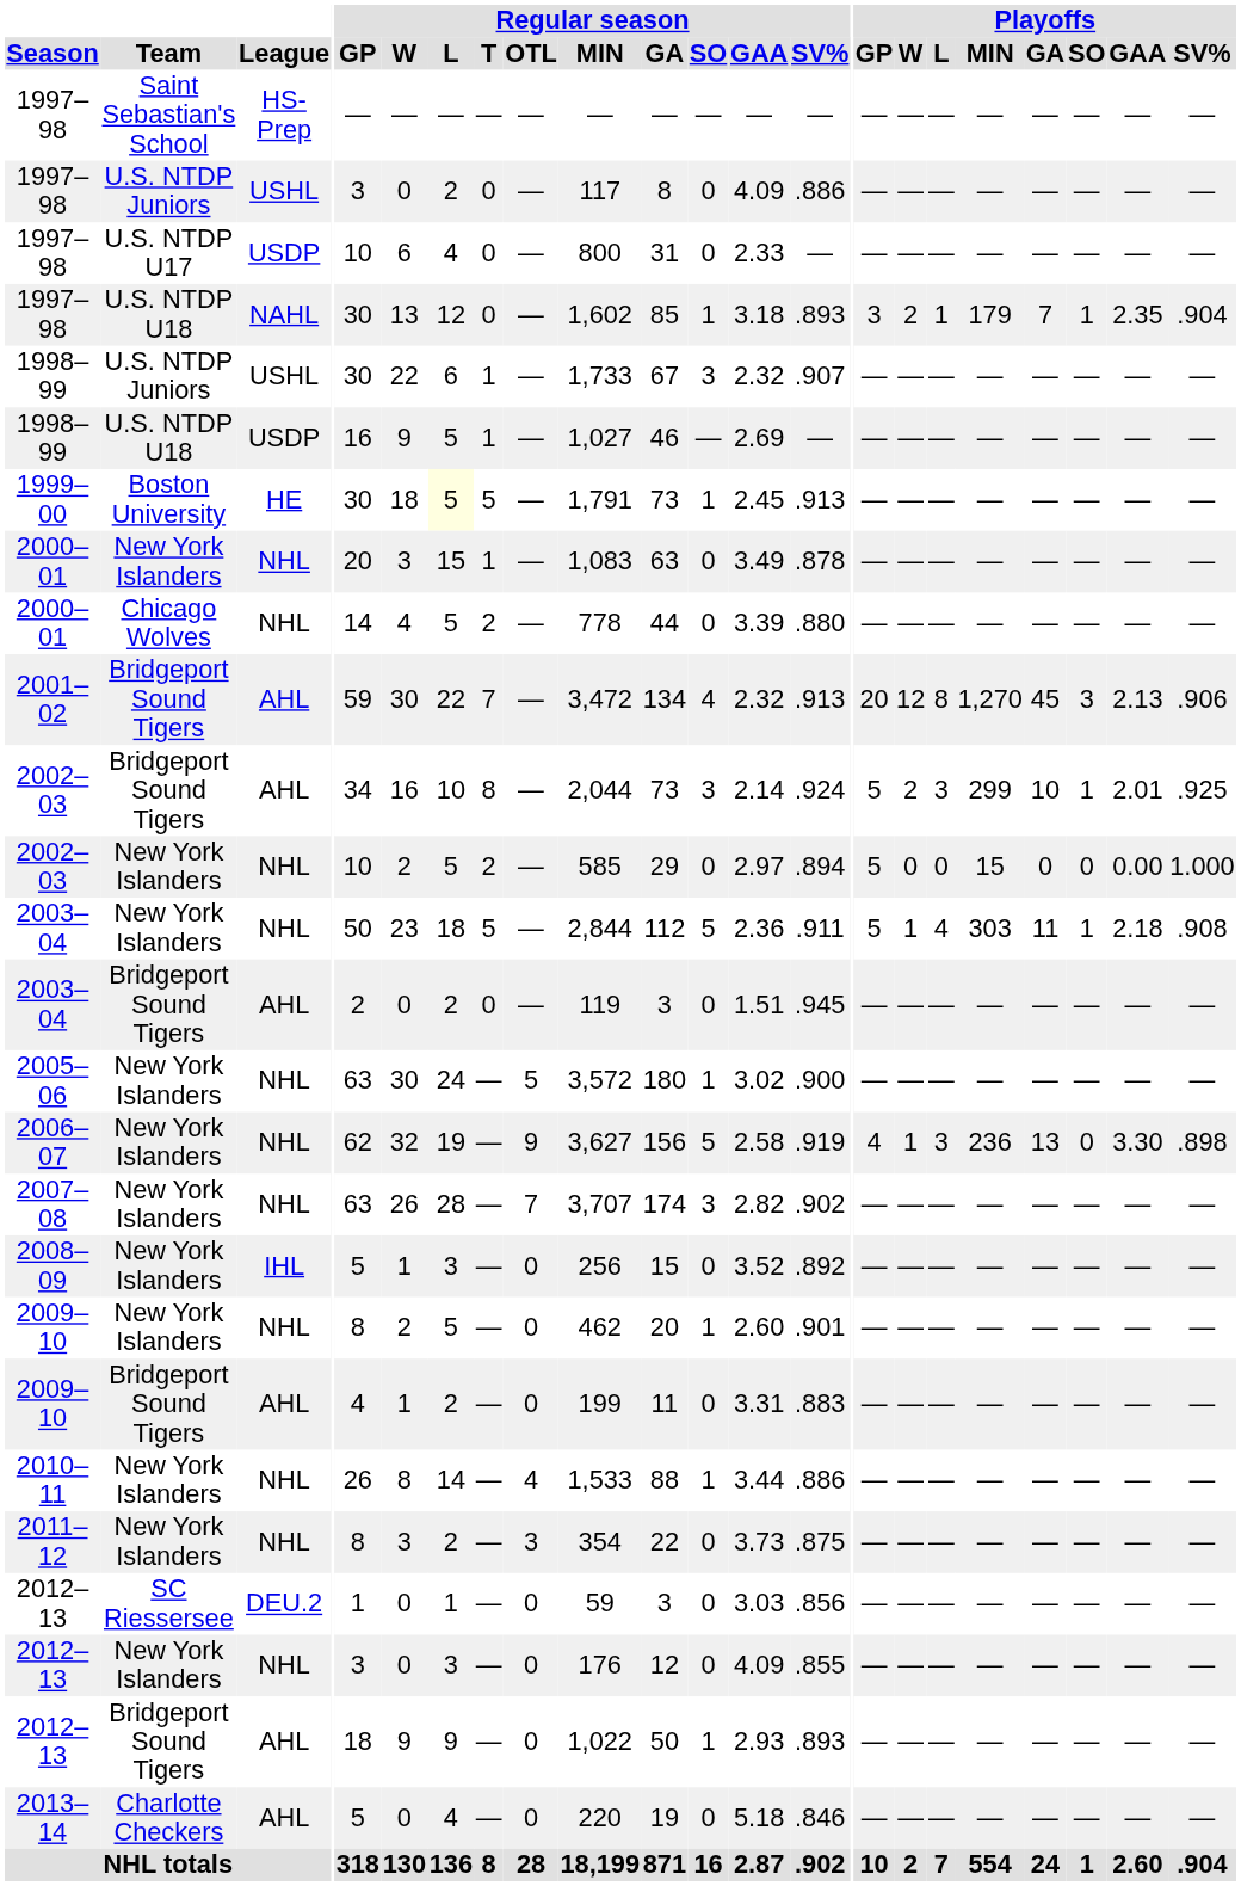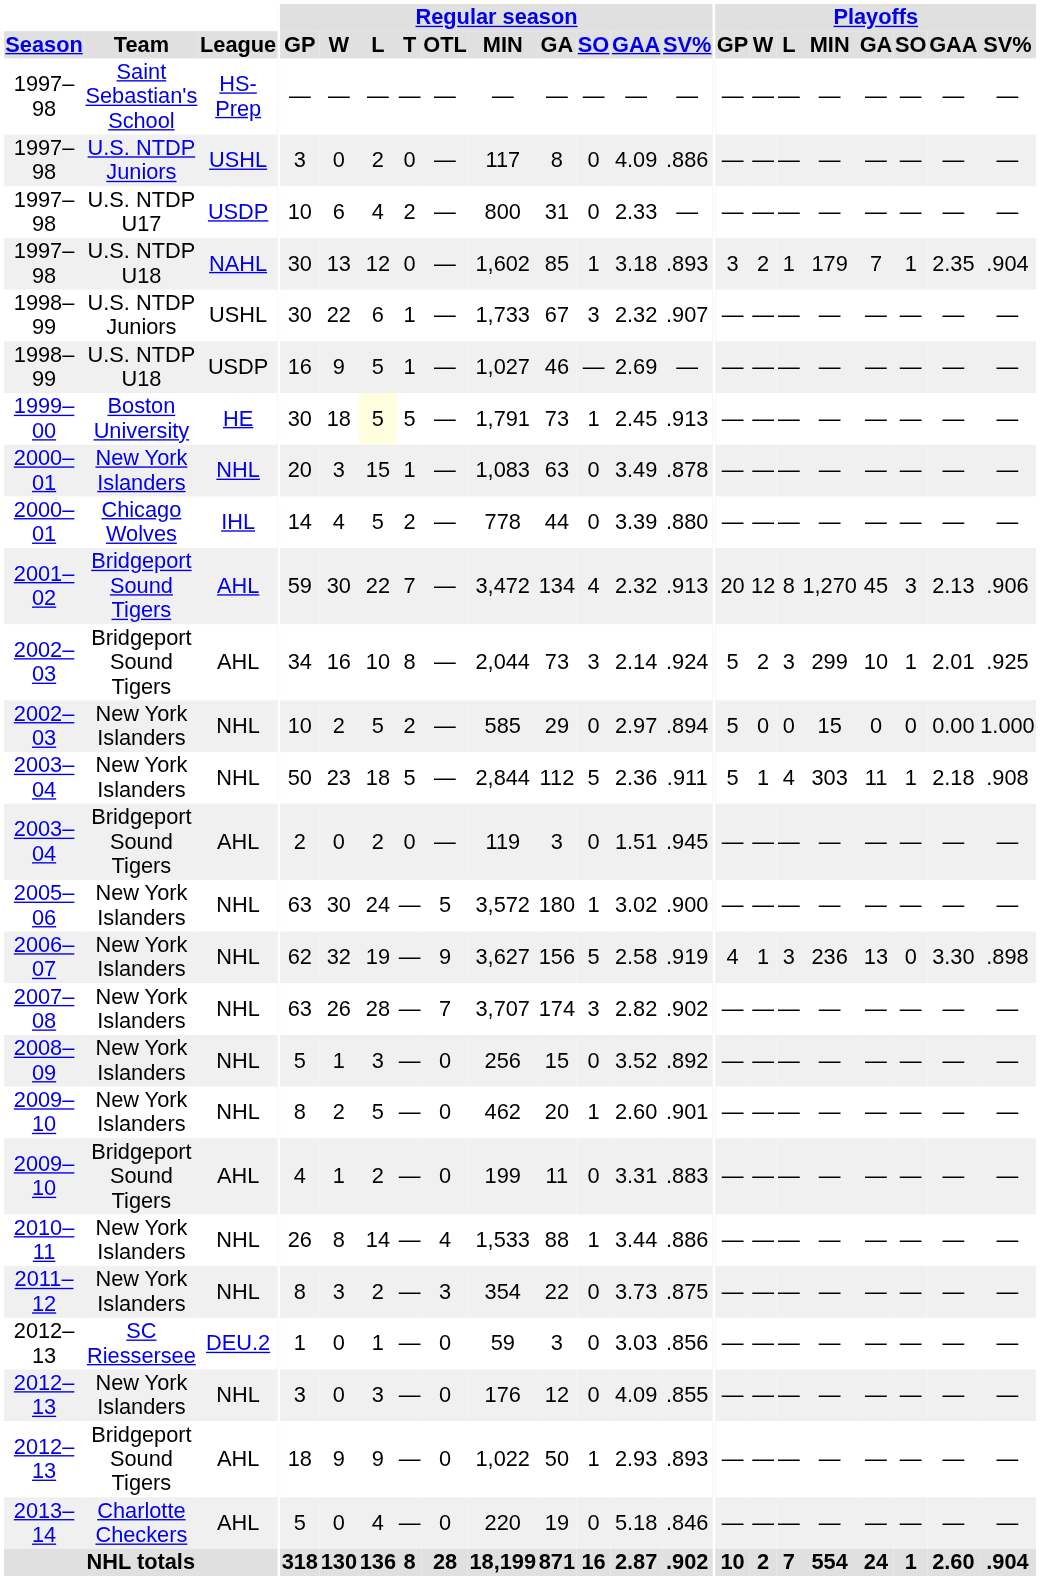 <table border="0" cellpadding="1" cellspacing="0" style="width:75%; text-align:center;">
 <tr bgcolor="#e0e0e0">
 <th colspan="3" bgcolor="#ffffff"></th>
 <th rowspan="99" bgcolor="#ffffff"></th>
 <th colspan="10" bgcolor="#e0e0e0"><a href='#'>Regular season</a></th>
 <th rowspan="99" bgcolor="#ffffff"></th>
 <th colspan="8" bgcolor="#e0e0e0"><a href='#'>Playoffs</a></th>
 </tr>
 <tr bgcolor="#e0e0e0">
 <th><a href='#'>Season</a></th>
 <th>Team</th>
 <th>League</th>
 <th>GP</th>
 <th>W</th>
 <th>L</th>
 <th>T</th>
 <th>OTL</th>
 <th>MIN</th>
 <th>GA</th>
 <th><a href='#'>SO</a></th>
 <th><a href='#'>GAA</a></th>
 <th><a href='#'>SV%</a></th>
 <th>GP</th>
 <th>W</th>
 <th>L</th>
 <th>MIN</th>
 <th>GA</th>
 <th>SO</th>
 <th>GAA</th>
 <th>SV%</th>
 </tr>
 <tr>
 <td>1997–98</td>
 <td><a href='#'>Saint Sebastian's School</a></td>
 <td><a href='#'>HS-Prep</a></td>
 <td>—</td>
 <td>—</td>
 <td>—</td>
 <td>—</td>
 <td>—</td>
 <td>—</td>
 <td>—</td>
 <td>—</td>
 <td>—</td>
 <td>—</td>
 <td>—</td>
 <td>—</td>
 <td>—</td>
 <td>—</td>
 <td>—</td>
 <td>—</td>
 <td>—</td>
 <td>—</td>
 </tr>
 <tr bgcolor="#f0f0f0">
 <td>1997–98</td>
 <td><a href='#'>U.S. NTDP Juniors</a></td>
 <td><a href='#'>USHL</a></td>
 <td>3</td>
 <td>0</td>
 <td>2</td>
 <td>0</td>
 <td>—</td>
 <td>117</td>
 <td>8</td>
 <td>0</td>
 <td>4.09</td>
 <td>.886</td>
 <td>—</td>
 <td>—</td>
 <td>—</td>
 <td>—</td>
 <td>—</td>
 <td>—</td>
 <td>—</td>
 <td>—</td>
 </tr>
 <tr>
 <td>1997–98</td>
 <td>U.S. NTDP U17</td>
 <td><a href='#'>USDP</a></td>
 <td>10</td>
 <td>6</td>
 <td>4</td>
-<td>0</td>
+<td>2</td>
 <td>—</td>
 <td>800</td>
 <td>31</td>
 <td>0</td>
 <td>2.33</td>
 <td>—</td>
 <td>—</td>
 <td>—</td>
 <td>—</td>
 <td>—</td>
 <td>—</td>
 <td>—</td>
 <td>—</td>
 <td>—</td>
 </tr>
 <tr bgcolor="#f0f0f0">
 <td>1997–98</td>
 <td>U.S. NTDP U18</td>
 <td><a href='#'>NAHL</a></td>
 <td>30</td>
 <td>13</td>
 <td>12</td>
 <td>0</td>
 <td>—</td>
 <td>1,602</td>
 <td>85</td>
 <td>1</td>
 <td>3.18</td>
 <td>.893</td>
 <td>3</td>
 <td>2</td>
 <td>1</td>
 <td>179</td>
 <td>7</td>
 <td>1</td>
 <td>2.35</td>
 <td>.904</td>
 </tr>
 <tr>
 <td 1998–99 USHL season>1998–99</td>
 <td>U.S. NTDP Juniors</td>
 <td>USHL</td>
 <td>30</td>
 <td>22</td>
 <td>6</td>
 <td>1</td>
 <td>—</td>
 <td>1,733</td>
 <td>67</td>
 <td>3</td>
 <td>2.32</td>
 <td>.907</td>
 <td>—</td>
 <td>—</td>
 <td>—</td>
 <td>—</td>
 <td>—</td>
 <td>—</td>
 <td>—</td>
 <td>—</td>
 </tr>
 <tr bgcolor="#f0f0f0">
 <td>1998–99</td>
 <td>U.S. NTDP U18</td>
 <td>USDP</td>
 <td>16</td>
 <td>9</td>
 <td>5</td>
 <td>1</td>
 <td>—</td>
 <td>1,027</td>
 <td>46</td>
 <td>—</td>
 <td>2.69</td>
 <td>—</td>
 <td>—</td>
 <td>—</td>
 <td>—</td>
 <td>—</td>
 <td>—</td>
 <td>—</td>
 <td>—</td>
 <td>—</td>
 </tr>
 <tr>
 <td><a href='#'>1999–00</a></td>
 <td><a href='#'>Boston University</a></td>
 <td><a href='#'>HE</a></td>
 <td>30</td>
 <td>18</td>
 <td style="background: lightyellow;">5</td>
 <td>5</td>
 <td>—</td>
 <td>1,791</td>
 <td>73</td>
 <td>1</td>
 <td>2.45</td>
 <td>.913</td>
 <td>—</td>
 <td>—</td>
 <td>—</td>
 <td>—</td>
 <td>—</td>
 <td>—</td>
 <td>—</td>
 <td>—</td>
 </tr>
 <tr bgcolor="#f0f0f0">
 <td><a href='#'>2000–01</a></td>
 <td><a href='#'>New York Islanders</a></td>
 <td><a href='#'>NHL</a></td>
 <td>20</td>
 <td>3</td>
 <td>15</td>
 <td>1</td>
 <td>—</td>
 <td>1,083</td>
 <td>63</td>
 <td>0</td>
 <td>3.49</td>
 <td>.878</td>
 <td>—</td>
 <td>—</td>
 <td>—</td>
 <td>—</td>
 <td>—</td>
 <td>—</td>
 <td>—</td>
 <td>—</td>
 </tr>
 <tr>
 <td><a href='#'>2000–01</a></td>
 <td><a href='#'>Chicago Wolves</a></td>
-<td>NHL</td>
+<td><a href='#'>IHL</a></td>
 <td>14</td>
 <td>4</td>
 <td>5</td>
 <td>2</td>
 <td>—</td>
 <td>778</td>
 <td>44</td>
 <td>0</td>
 <td>3.39</td>
 <td>.880</td>
 <td>—</td>
 <td>—</td>
 <td>—</td>
 <td>—</td>
 <td>—</td>
 <td>—</td>
 <td>—</td>
 <td>—</td>
 </tr>
 <tr bgcolor="#f0f0f0">
 <td><a href='#'>2001–02</a></td>
 <td><a href='#'>Bridgeport Sound Tigers</a></td>
 <td><a href='#'>AHL</a></td>
 <td>59</td>
 <td>30</td>
 <td>22</td>
 <td>7</td>
 <td>—</td>
 <td>3,472</td>
 <td>134</td>
 <td>4</td>
 <td>2.32</td>
 <td>.913</td>
 <td>20</td>
 <td>12</td>
 <td>8</td>
 <td>1,270</td>
 <td>45</td>
 <td>3</td>
 <td>2.13</td>
 <td>.906</td>
 </tr>
 <tr>
 <td><a href='#'>2002–03</a></td>
 <td>Bridgeport Sound Tigers</td>
 <td>AHL</td>
 <td>34</td>
 <td>16</td>
 <td>10</td>
 <td>8</td>
 <td>—</td>
 <td>2,044</td>
 <td>73</td>
 <td>3</td>
 <td>2.14</td>
 <td>.924</td>
 <td>5</td>
 <td>2</td>
 <td>3</td>
 <td>299</td>
 <td>10</td>
 <td>1</td>
 <td>2.01</td>
 <td>.925</td>
 </tr>
 <tr bgcolor="#f0f0f0">
 <td><a href='#'>2002–03</a></td>
 <td>New York Islanders</td>
 <td>NHL</td>
 <td>10</td>
 <td>2</td>
 <td>5</td>
 <td>2</td>
 <td>—</td>
 <td>585</td>
 <td>29</td>
 <td>0</td>
 <td>2.97</td>
 <td>.894</td>
 <td>5</td>
 <td>0</td>
 <td>0</td>
 <td>15</td>
 <td>0</td>
 <td>0</td>
 <td>0.00</td>
 <td>1.000</td>
 </tr>
 <tr>
 <td><a href='#'>2003–04</a></td>
 <td>New York Islanders</td>
 <td>NHL</td>
 <td>50</td>
 <td>23</td>
 <td>18</td>
 <td>5</td>
 <td>—</td>
 <td>2,844</td>
 <td>112</td>
 <td>5</td>
 <td>2.36</td>
 <td>.911</td>
 <td>5</td>
 <td>1</td>
 <td>4</td>
 <td>303</td>
 <td>11</td>
 <td>1</td>
 <td>2.18</td>
 <td>.908</td>
 </tr>
 <tr bgcolor="#f0f0f0">
 <td><a href='#'>2003–04</a></td>
 <td>Bridgeport Sound Tigers</td>
 <td>AHL</td>
 <td>2</td>
 <td>0</td>
 <td>2</td>
 <td>0</td>
 <td>—</td>
 <td>119</td>
 <td>3</td>
 <td>0</td>
 <td>1.51</td>
 <td>.945</td>
 <td>—</td>
 <td>—</td>
 <td>—</td>
 <td>—</td>
 <td>—</td>
 <td>—</td>
 <td>—</td>
 <td>—</td>
 </tr>
 <tr>
 <td><a href='#'>2005–06</a></td>
 <td>New York Islanders</td>
 <td>NHL</td>
 <td>63</td>
 <td>30</td>
 <td>24</td>
 <td>—</td>
 <td>5</td>
 <td>3,572</td>
 <td>180</td>
 <td>1</td>
 <td>3.02</td>
 <td>.900</td>
 <td>—</td>
 <td>—</td>
 <td>—</td>
 <td>—</td>
 <td>—</td>
 <td>—</td>
 <td>—</td>
 <td>—</td>
 </tr>
 <tr bgcolor="#f0f0f0">
 <td><a href='#'>2006–07</a></td>
 <td>New York Islanders</td>
 <td>NHL</td>
 <td>62</td>
 <td>32</td>
 <td>19</td>
 <td>—</td>
 <td>9</td>
 <td>3,627</td>
 <td>156</td>
 <td>5</td>
 <td>2.58</td>
 <td>.919</td>
 <td>4</td>
 <td>1</td>
 <td>3</td>
 <td>236</td>
 <td>13</td>
 <td>0</td>
 <td>3.30</td>
 <td>.898</td>
 </tr>
 <tr>
 <td><a href='#'>2007–08</a></td>
 <td>New York Islanders</td>
 <td>NHL</td>
 <td>63</td>
 <td>26</td>
 <td>28</td>
 <td>—</td>
 <td>7</td>
 <td>3,707</td>
 <td>174</td>
 <td>3</td>
 <td>2.82</td>
 <td>.902</td>
 <td>—</td>
 <td>—</td>
 <td>—</td>
 <td>—</td>
 <td>—</td>
 <td>—</td>
 <td>—</td>
 <td>—</td>
 </tr>
 <tr bgcolor="#f0f0f0">
 <td><a href='#'>2008–09</a></td>
 <td>New York Islanders</td>
-<td><a href='#'>IHL</a></td>
+<td>NHL</td>
 <td>5</td>
 <td>1</td>
 <td>3</td>
 <td>—</td>
 <td>0</td>
 <td>256</td>
 <td>15</td>
 <td>0</td>
 <td>3.52</td>
 <td>.892</td>
 <td>—</td>
 <td>—</td>
 <td>—</td>
 <td>—</td>
 <td>—</td>
 <td>—</td>
 <td>—</td>
 <td>—</td>
 </tr>
 <tr>
 <td><a href='#'>2009–10</a></td>
 <td>New York Islanders</td>
 <td>NHL</td>
 <td>8</td>
 <td>2</td>
 <td>5</td>
 <td>—</td>
 <td>0</td>
 <td>462</td>
 <td>20</td>
 <td>1</td>
 <td>2.60</td>
 <td>.901</td>
 <td>—</td>
 <td>—</td>
 <td>—</td>
 <td>—</td>
 <td>—</td>
 <td>—</td>
 <td>—</td>
 <td>—</td>
 </tr>
 <tr bgcolor="#f0f0f0">
 <td><a href='#'>2009–10</a></td>
 <td>Bridgeport Sound Tigers</td>
 <td>AHL</td>
 <td>4</td>
 <td>1</td>
 <td>2</td>
 <td>—</td>
 <td>0</td>
 <td>199</td>
 <td>11</td>
 <td>0</td>
 <td>3.31</td>
 <td>.883</td>
 <td>—</td>
 <td>—</td>
 <td>—</td>
 <td>—</td>
 <td>—</td>
 <td>—</td>
 <td>—</td>
 <td>—</td>
 </tr>
 <tr>
 <td><a href='#'>2010–11</a></td>
 <td>New York Islanders</td>
 <td>NHL</td>
 <td>26</td>
 <td>8</td>
 <td>14</td>
 <td>—</td>
 <td>4</td>
 <td>1,533</td>
 <td>88</td>
 <td>1</td>
 <td>3.44</td>
 <td>.886</td>
 <td>—</td>
 <td>—</td>
 <td>—</td>
 <td>—</td>
 <td>—</td>
 <td>—</td>
 <td>—</td>
 <td>—</td>
 </tr>
 <tr bgcolor="#f0f0f0">
 <td><a href='#'>2011–12</a></td>
 <td>New York Islanders</td>
 <td>NHL</td>
 <td>8</td>
 <td>3</td>
 <td>2</td>
 <td>—</td>
 <td>3</td>
 <td>354</td>
 <td>22</td>
 <td>0</td>
 <td>3.73</td>
 <td>.875</td>
 <td>—</td>
 <td>—</td>
 <td>—</td>
 <td>—</td>
 <td>—</td>
 <td>—</td>
 <td>—</td>
 <td>—</td>
 </tr>
 <tr>
 <td>2012–13</td>
 <td><a href='#'>SC Riessersee</a></td>
 <td><a href='#'>DEU.2</a></td>
 <td>1</td>
 <td>0</td>
 <td>1</td>
 <td>—</td>
 <td>0</td>
 <td>59</td>
 <td>3</td>
 <td>0</td>
 <td>3.03</td>
 <td>.856</td>
 <td>—</td>
 <td>—</td>
 <td>—</td>
 <td>—</td>
 <td>—</td>
 <td>—</td>
 <td>—</td>
 <td>—</td>
 </tr>
 <tr bgcolor="#f0f0f0">
 <td><a href='#'>2012–13</a></td>
 <td>New York Islanders</td>
 <td>NHL</td>
 <td>3</td>
 <td>0</td>
 <td>3</td>
 <td>—</td>
 <td>0</td>
 <td>176</td>
 <td>12</td>
 <td>0</td>
 <td>4.09</td>
 <td>.855</td>
 <td>—</td>
 <td>—</td>
 <td>—</td>
 <td>—</td>
 <td>—</td>
 <td>—</td>
 <td>—</td>
 <td>—</td>
 </tr>
 <tr>
 <td><a href='#'>2012–13</a></td>
 <td>Bridgeport Sound Tigers</td>
 <td>AHL</td>
 <td>18</td>
 <td>9</td>
 <td>9</td>
 <td>—</td>
 <td>0</td>
 <td>1,022</td>
 <td>50</td>
 <td>1</td>
 <td>2.93</td>
 <td>.893</td>
 <td>—</td>
 <td>—</td>
 <td>—</td>
 <td>—</td>
 <td>—</td>
 <td>—</td>
 <td>—</td>
 <td>—</td>
 </tr>
 <tr bgcolor="#f0f0f0">
 <td><a href='#'>2013–14</a></td>
 <td><a href='#'>Charlotte Checkers</a></td>
 <td>AHL</td>
 <td>5</td>
 <td>0</td>
 <td>4</td>
 <td>—</td>
 <td>0</td>
 <td>220</td>
 <td>19</td>
 <td>0</td>
 <td>5.18</td>
 <td>.846</td>
 <td>—</td>
 <td>—</td>
 <td>—</td>
 <td>—</td>
 <td>—</td>
 <td>—</td>
 <td>—</td>
 <td>—</td>
 </tr>
 <tr bgcolor="#e0e0e0">
 <th colspan="3">NHL totals</th>
 <th>318</th>
 <th>130</th>
 <th>136</th>
 <th>8</th>
 <th>28</th>
 <th>18,199</th>
 <th>871</th>
 <th>16</th>
 <th>2.87</th>
 <th>.902</th>
 <th>10</th>
 <th>2</th>
 <th>7</th>
 <th>554</th>
 <th>24</th>
 <th>1</th>
 <th>2.60</th>
 <th>.904</th>
 </tr>
 </table>
